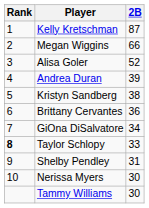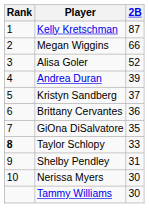 <table class="wikitable" style="float:left;">
 <tr style="white-space: nowrap;">
 <th>Rank</th>
 <th>Player</th>
 <th><a href='#'>2B</a></th>
 </tr>
 <tr>
 <td>1</td>
 <td><a href='#'>Kelly Kretschman</a></td>
 <td>87</td>
 </tr>
 <tr>
 <td>2</td>
 <td>Megan Wiggins</td>
 <td>66</td>
 </tr>
 <tr>
 <td>3</td>
 <td>Alisa Goler</td>
 <td>52</td>
 </tr>
 <tr>
 <td>4</td>
 <td><a href='#'>Andrea Duran</a></td>
 <td>39</td>
 </tr>
 <tr>
 <td>5</td>
 <td>Kristyn Sandberg</td>
-<td>38</td>
+<td>37</td>
 </tr>
 <tr>
 <td>6</td>
 <td>Brittany Cervantes</td>
 <td>36</td>
 </tr>
 <tr>
 <td>7</td>
 <td>GiOna DiSalvatore</td>
-<td>34</td>
+<td>35</td>
 </tr>
 <tr>
 <td><strong>8</strong></td>
 <td>Taylor Schlopy</td>
 <td>33</td>
 </tr>
 <tr>
 <td>9</td>
 <td>Shelby Pendley</td>
 <td>31</td>
 </tr>
 <tr>
 <td>10</td>
 <td>Nerissa Myers</td>
 <td>30</td>
 </tr>
 <tr>
 <td></td>
 <td><a href='#'>Tammy Williams</a></td>
 <td>30</td>
 </tr>
 </table>
